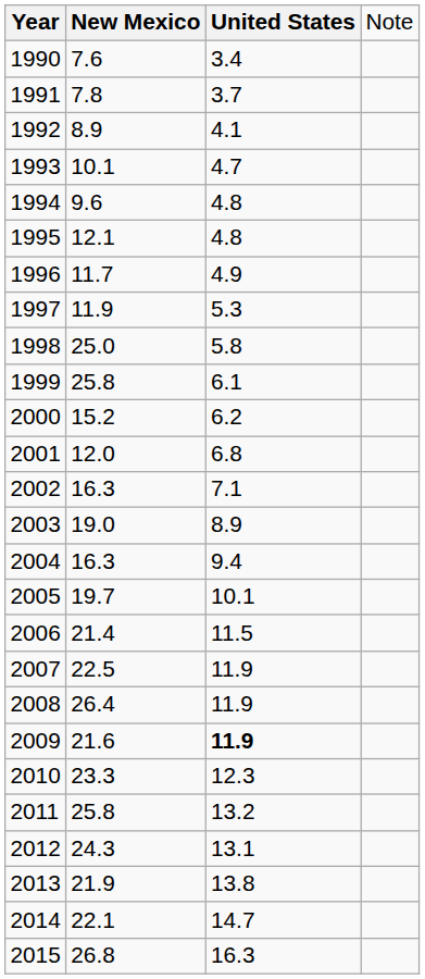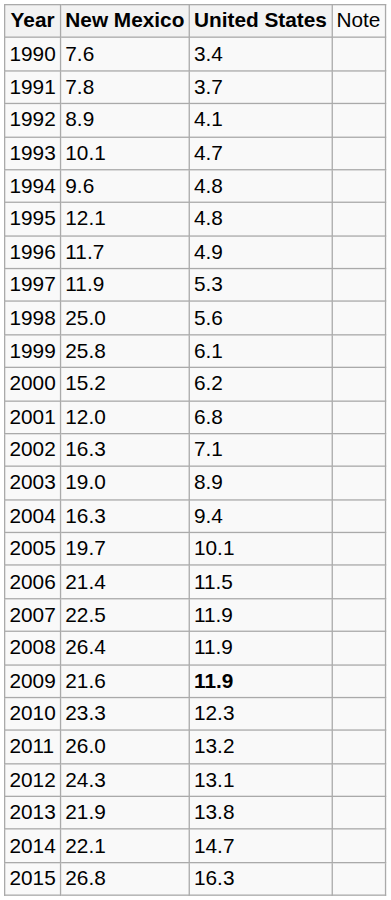 <table class="wikitable">
 <tr>
 <th>Year</th>
 <th>New Mexico</th>
 <th>United States</th>
 <td>Note</td>
 </tr>
 <tr>
 <td>1990</td>
 <td>7.6</td>
 <td>3.4</td>
 <td></td>
 </tr>
 <tr>
 <td>1991</td>
 <td>7.8</td>
 <td>3.7</td>
 <td></td>
 </tr>
 <tr>
 <td>1992</td>
 <td>8.9</td>
 <td>4.1</td>
 <td></td>
 </tr>
 <tr>
 <td>1993</td>
 <td>10.1</td>
 <td>4.7</td>
 <td></td>
 </tr>
 <tr>
 <td>1994</td>
 <td>9.6</td>
 <td>4.8</td>
 <td></td>
 </tr>
 <tr>
 <td>1995</td>
 <td>12.1</td>
 <td>4.8</td>
 <td></td>
 </tr>
 <tr>
 <td>1996</td>
 <td>11.7</td>
 <td>4.9</td>
 <td></td>
 </tr>
 <tr>
 <td>1997</td>
 <td>11.9</td>
 <td>5.3</td>
 <td></td>
 </tr>
 <tr>
 <td>1998</td>
 <td>25.0</td>
-<td>5.8</td>
+<td>5.6</td>
 <td></td>
 </tr>
 <tr>
 <td>1999</td>
 <td>25.8</td>
 <td>6.1</td>
 <td></td>
 </tr>
 <tr>
 <td>2000</td>
 <td>15.2</td>
 <td>6.2</td>
 <td></td>
 </tr>
 <tr>
 <td>2001</td>
 <td>12.0</td>
 <td>6.8</td>
 <td></td>
 </tr>
 <tr>
 <td>2002</td>
 <td>16.3</td>
 <td>7.1</td>
 <td></td>
 </tr>
 <tr>
 <td>2003</td>
 <td>19.0</td>
 <td>8.9</td>
 <td></td>
 </tr>
 <tr>
 <td>2004</td>
 <td>16.3</td>
 <td>9.4</td>
 <td></td>
 </tr>
 <tr>
 <td>2005</td>
 <td>19.7</td>
 <td>10.1</td>
 <td></td>
 </tr>
 <tr>
 <td>2006</td>
 <td>21.4</td>
 <td>11.5</td>
 <td></td>
 </tr>
 <tr>
 <td>2007</td>
 <td>22.5</td>
 <td>11.9</td>
 <td></td>
 </tr>
 <tr>
 <td>2008</td>
 <td>26.4</td>
 <td>11.9</td>
 <td></td>
 </tr>
 <tr>
 <td>2009</td>
 <td>21.6</td>
 <td><strong>11.9</strong></td>
 <td></td>
 </tr>
 <tr>
 <td>2010</td>
 <td>23.3</td>
 <td>12.3</td>
 <td></td>
 </tr>
 <tr>
 <td>2011</td>
-<td>25.8</td>
+<td>26.0</td>
 <td>13.2</td>
 <td></td>
 </tr>
 <tr>
 <td>2012</td>
 <td>24.3</td>
 <td>13.1</td>
 <td></td>
 </tr>
 <tr>
 <td>2013</td>
 <td>21.9</td>
 <td>13.8</td>
 <td></td>
 </tr>
 <tr>
 <td>2014</td>
 <td>22.1</td>
 <td>14.7</td>
 <td></td>
 </tr>
 <tr>
 <td>2015</td>
 <td>26.8</td>
 <td>16.3</td>
 <td></td>
 </tr>
 </table>
